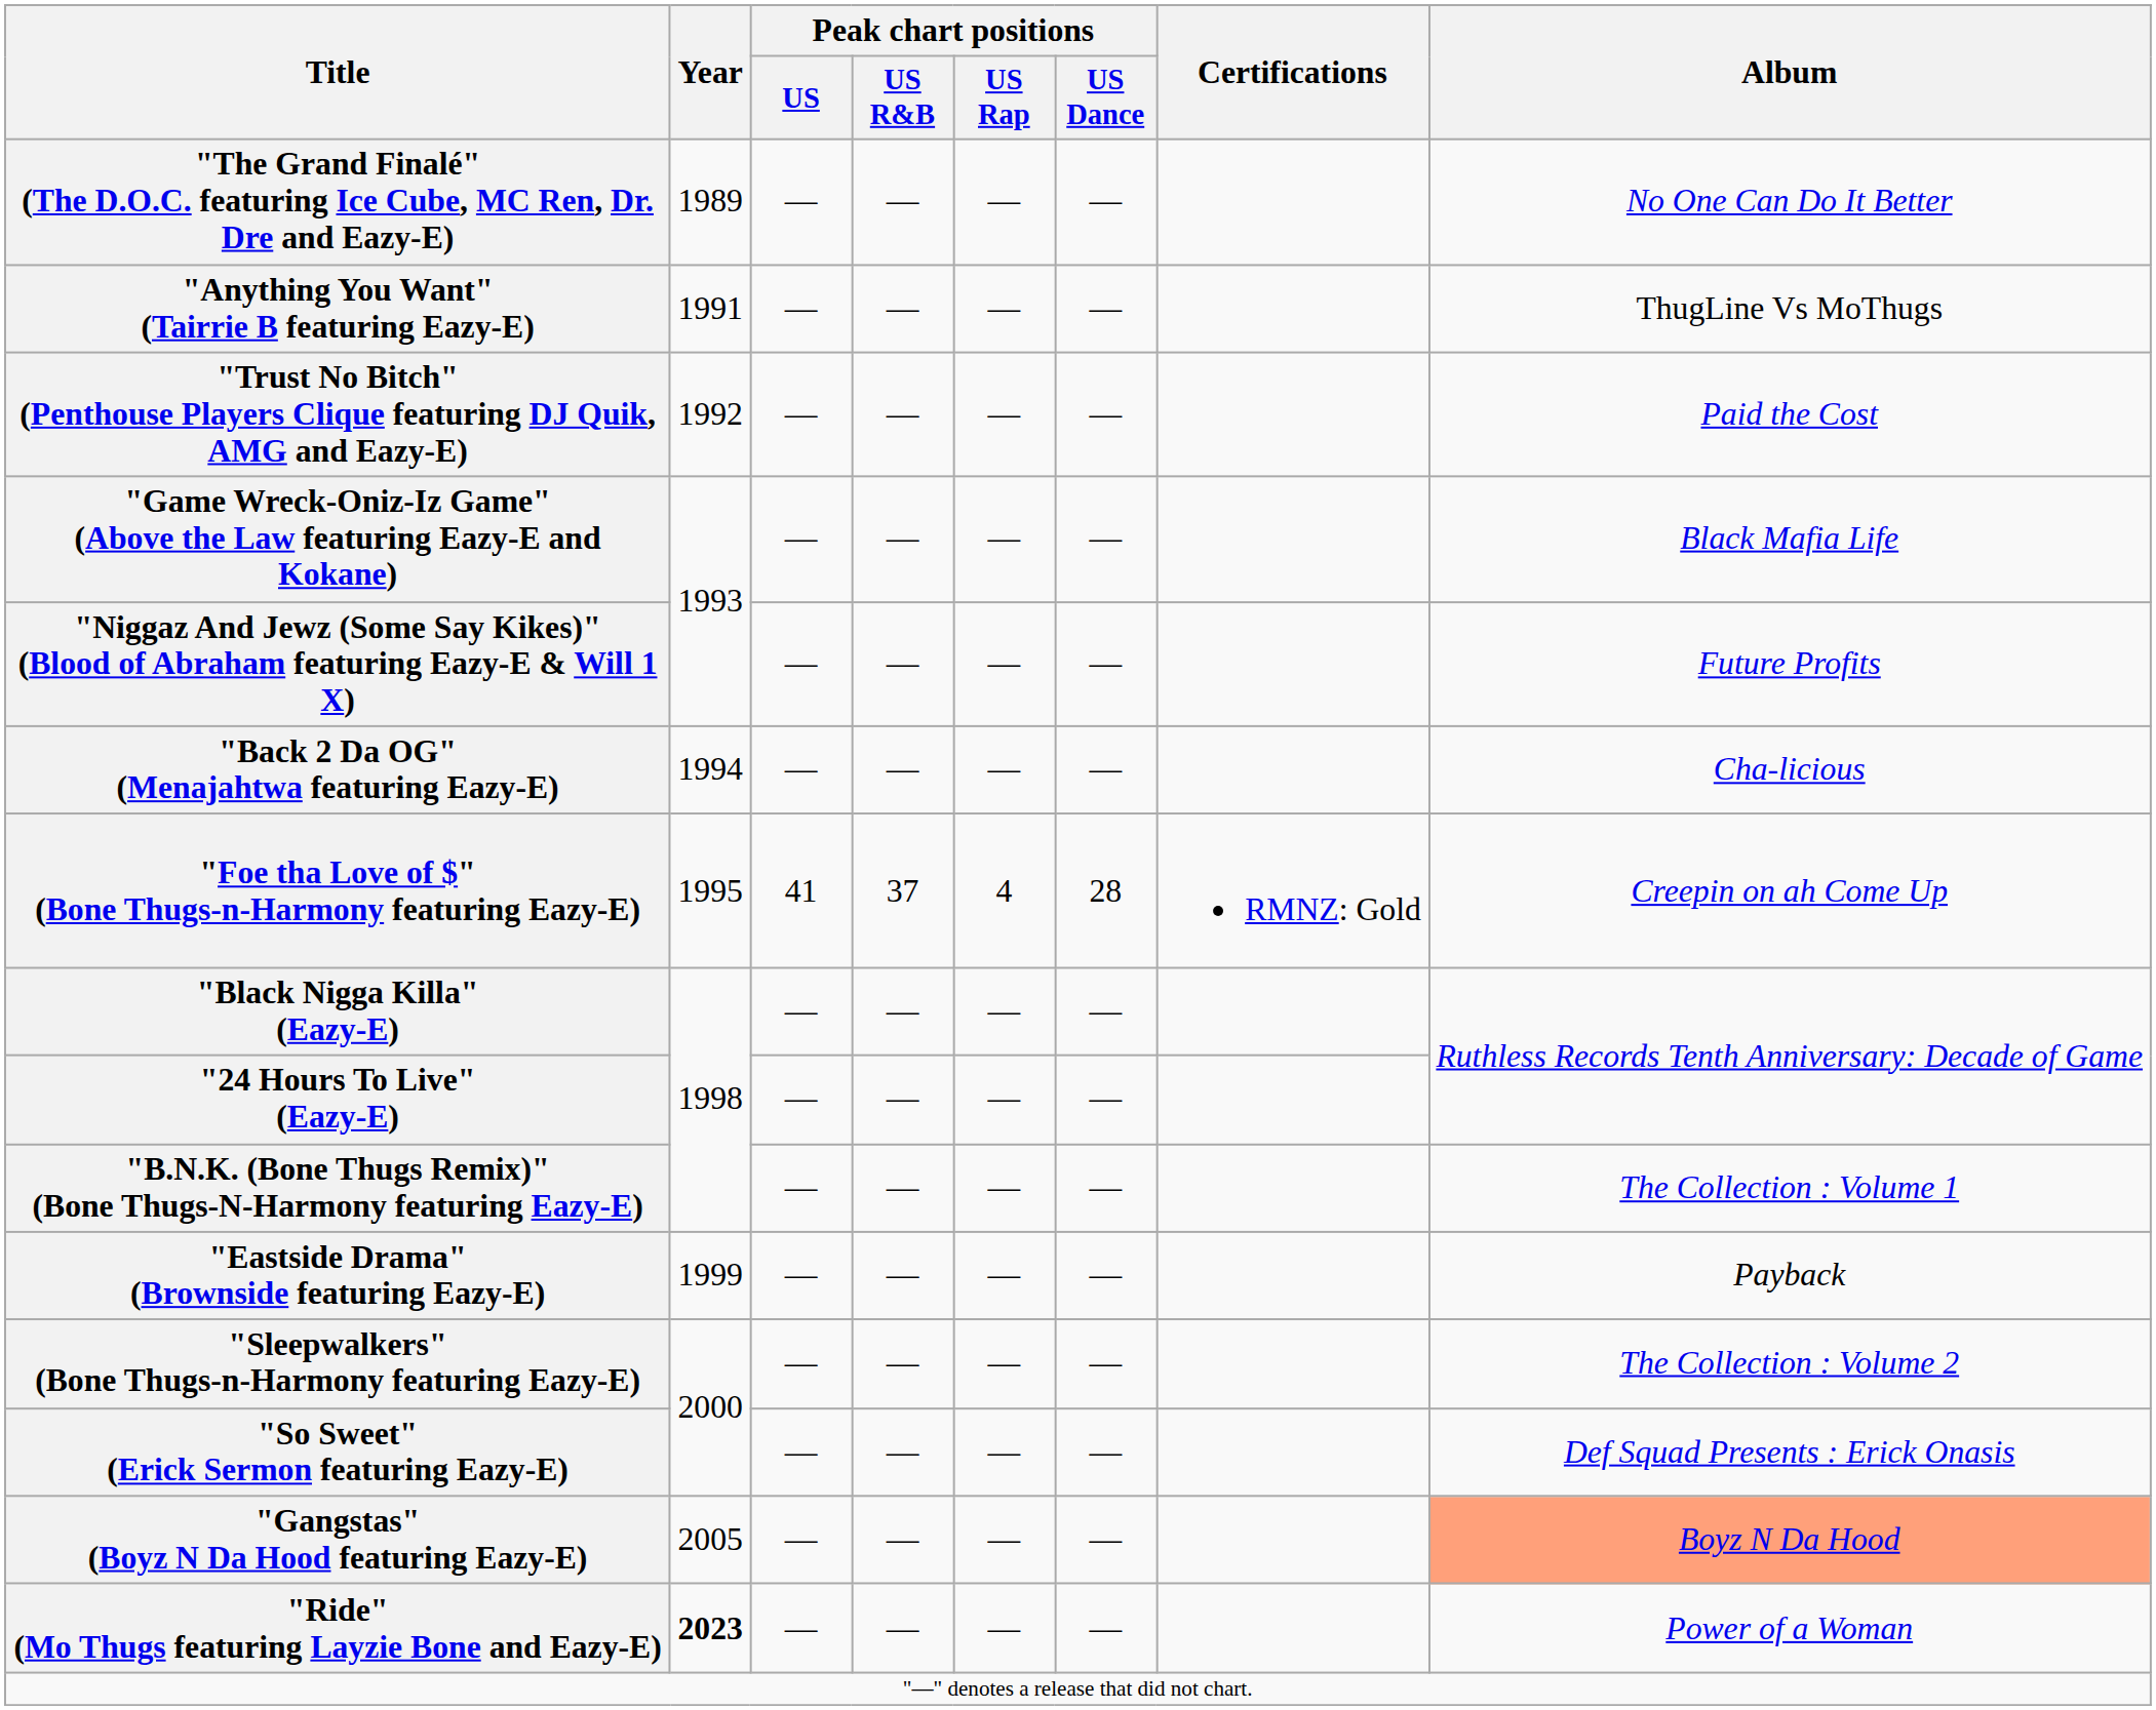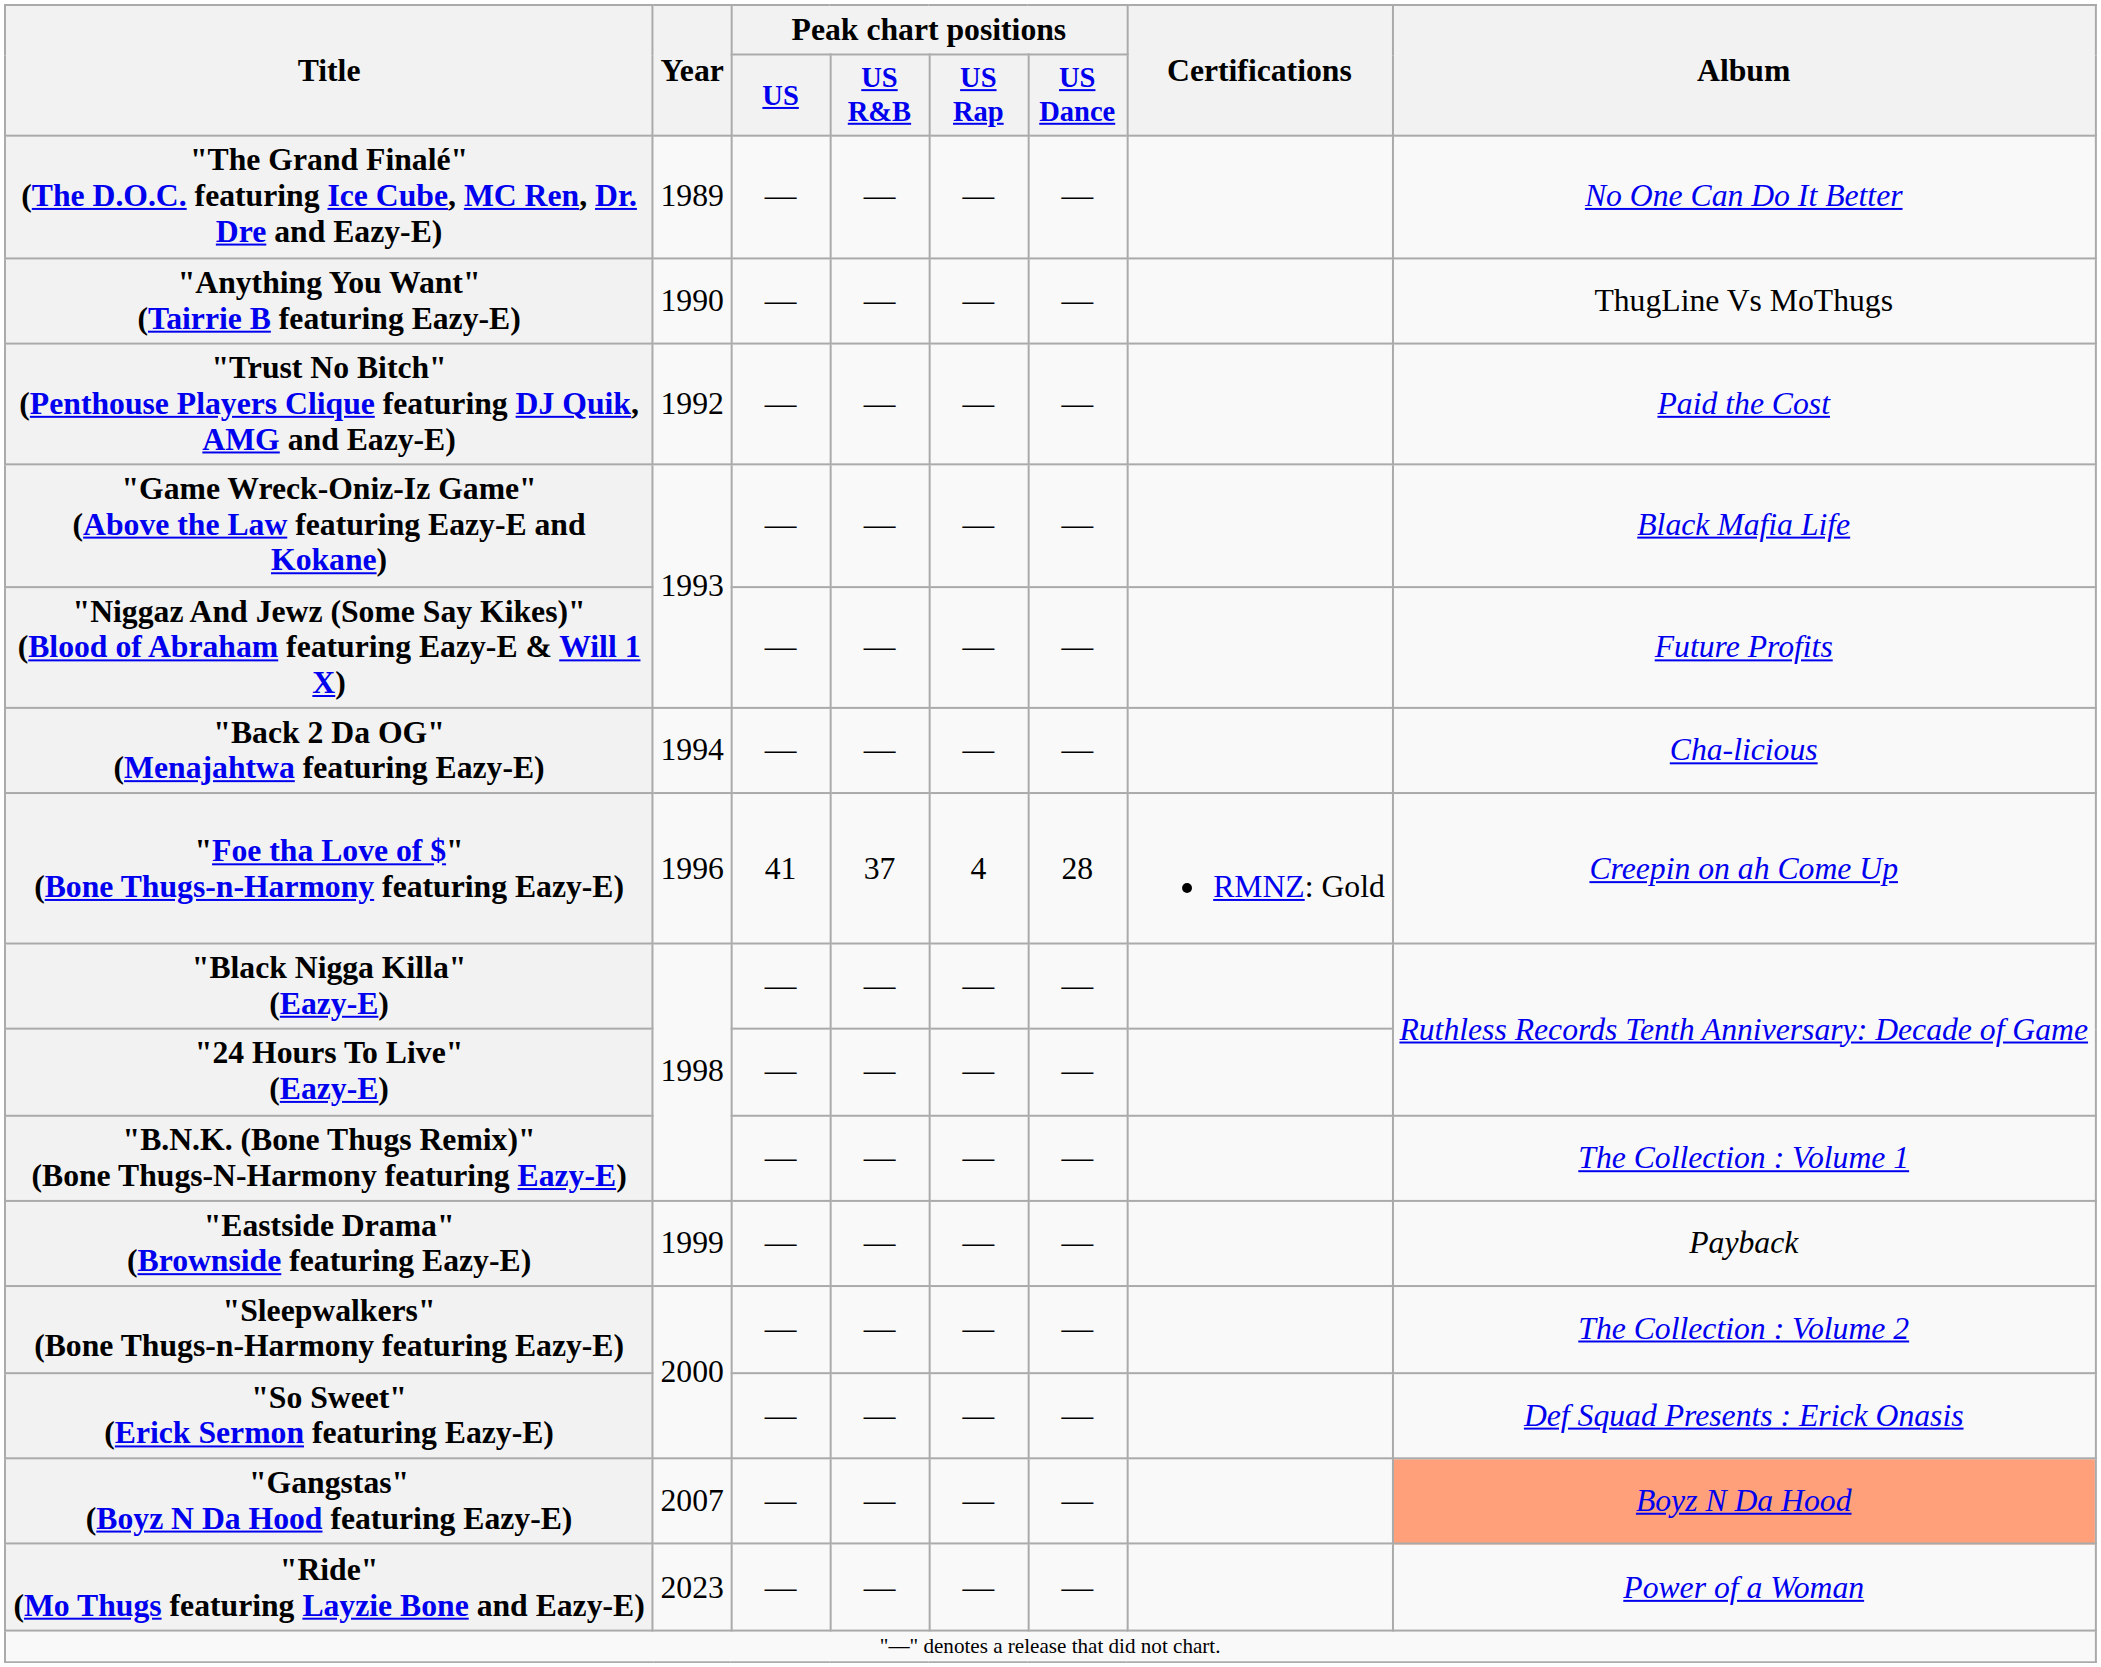 <table class="wikitable plainrowheaders" style="text-align:center;">
 <tr>
 <th scope="col" rowspan="2" style="width:20em;">Title</th>
 <th scope="col" rowspan="2">Year</th>
 <th scope="col" colspan="4">Peak chart positions</th>
 <th rowspan="2">Certifications</th>
 <th rowspan="2" scope="col">Album</th>
 </tr>
 <tr>
 <th style="width:3em;font-size:90%;"><a href='#'>US</a><br></th>
 <th style="width:3em;font-size:90%;"><a href='#'>US R&B</a><br></th>
 <th style="width:3em;font-size:90%;"><a href='#'>US<br>Rap</a><br></th>
 <th style="width:3em;font-size:90%"><a href='#'>US Dance</a><br></th>
 </tr>
 <tr>
 <th scope="row">"The Grand Finalé"<br><span>(<a href='#'>The D.O.C.</a> featuring <a href='#'>Ice Cube</a>, <a href='#'>MC Ren</a>, <a href='#'>Dr. Dre</a> and Eazy-E)</span></th>
 <td>1989</td>
 <td>—</td>
 <td>—</td>
 <td>—</td>
 <td>—</td>
 <td></td>
 <td><em><a href='#'>No One Can Do It Better</a></em></td>
 </tr>
 <tr>
 <th scope="row">"Anything You Want"<br><span>(<a href='#'>Tairrie B</a> featuring Eazy-E)</span></th>
-<td>1991</td>
+<td>1990</td>
 <td>—</td>
 <td>—</td>
 <td>—</td>
 <td>—</td>
 <td></td>
 <td>ThugLine Vs MoThugs</td>
 </tr>
 <tr>
 <th scope="row">"Trust No Bitch"<br><span>(<a href='#'>Penthouse Players Clique</a> featuring <a href='#'>DJ Quik</a>, <a href='#'>AMG</a> and Eazy-E)</span></th>
 <td>1992</td>
 <td>—</td>
 <td>—</td>
 <td>—</td>
 <td>—</td>
 <td></td>
 <td><em><a href='#'>Paid the Cost</a></em></td>
 </tr>
 <tr>
 <th scope="row">"Game Wreck-Oniz-Iz Game"<br><span>(<a href='#'>Above the Law</a> featuring Eazy-E and <a href='#'>Kokane</a>)</span></th>
 <td rowspan="2">1993</td>
 <td>—</td>
 <td>—</td>
 <td>—</td>
 <td>—</td>
 <td></td>
 <td><em><a href='#'>Black Mafia Life</a></em></td>
 </tr>
 <tr>
 <th scope="row">"Niggaz And Jewz (Some Say Kikes)"<br><span>(<a href='#'>Blood of Abraham</a> featuring Eazy-E & <a href='#'>Will 1 X</a>)</span></th>
 <td>—</td>
 <td>—</td>
 <td>—</td>
 <td>—</td>
 <td></td>
 <td><em><a href='#'>Future Profits</a></em></td>
 </tr>
 <tr>
 <th scope="row">"Back 2 Da OG"<br><span>(<a href='#'>Menajahtwa</a> featuring Eazy-E)</span></th>
 <td>1994</td>
 <td>—</td>
 <td>—</td>
 <td>—</td>
 <td>—</td>
 <td></td>
 <td><em><a href='#'>Cha-licious</a></em></td>
 </tr>
 <tr>
 <th scope="row">"<a href='#'>Foe tha Love of $</a>"<br><span>(<a href='#'>Bone Thugs-n-Harmony</a> featuring Eazy-E)</span></th>
-<td>1995</td>
+<td>1996</td>
 <td>41</td>
 <td>37</td>
 <td>4</td>
 <td>28</td>
 <td><br><ul><li><a href='#'>RMNZ</a>: Gold</li></ul></td>
 <td><em><a href='#'>Creepin on ah Come Up</a></em></td>
 </tr>
 <tr>
 <th scope="row">"Black Nigga Killa"<br><span>(<a href='#'>Eazy-E</a>)</span></th>
 <td rowspan="3">1998</td>
 <td>—</td>
 <td>—</td>
 <td>—</td>
 <td>—</td>
 <td></td>
 <td rowspan="2"><em><a href='#'>Ruthless Records Tenth Anniversary: Decade of Game</a></em></td>
 </tr>
 <tr>
 <th scope="row">"24 Hours To Live"<br><span>(<a href='#'>Eazy-E</a>)</span></th>
 <td>—</td>
 <td>—</td>
 <td>—</td>
 <td>—</td>
 <td></td>
 </tr>
 <tr>
 <th scope="row">"B.N.K. (Bone Thugs Remix)"<br><span>(Bone Thugs-N-Harmony featuring <a href='#'>Eazy-E</a>)</span></th>
 <td>—</td>
 <td>—</td>
 <td>—</td>
 <td>—</td>
 <td></td>
 <td><a href='#'><em>The Collection : Volume 1</em></a></td>
 </tr>
 <tr>
 <th scope="row">"Eastside Drama"<br><span>(<a href='#'>Brownside</a> featuring Eazy-E)</span></th>
 <td>1999</td>
 <td>—</td>
 <td>—</td>
 <td>—</td>
 <td>—</td>
 <td></td>
 <td><em>Payback</em></td>
 </tr>
 <tr>
 <th scope="row">"Sleepwalkers"<br><span>(Bone Thugs-n-Harmony featuring Eazy-E)</span></th>
 <td rowspan="2">2000</td>
 <td>—</td>
 <td>—</td>
 <td>—</td>
 <td>—</td>
 <td></td>
 <td><a href='#'><em>The Collection : Volume 2</em></a></td>
 </tr>
 <tr>
 <th scope="row">"So Sweet"<br><span>(<a href='#'>Erick Sermon</a> featuring Eazy-E)</span></th>
 <td>—</td>
 <td>—</td>
 <td>—</td>
 <td>—</td>
 <td></td>
 <td><a href='#'><em>Def Squad Presents : Erick Onasis</em></a></td>
 </tr>
 <tr>
 <th scope="row">"Gangstas"<br><span>(<a href='#'>Boyz N Da Hood</a> featuring Eazy-E)</span></th>
-<td>2005</td>
+<td>2007</td>
 <td>—</td>
 <td>—</td>
 <td>—</td>
 <td>—</td>
 <td></td>
 <td style="background: lightsalmon;"><a href='#'><em>Boyz N Da Hood</em></a></td>
 </tr>
 <tr>
 <th scope="row">"Ride"<br><span>(<a href='#'>Mo Thugs</a> featuring <a href='#'>Layzie Bone</a> and Eazy-E)</span></th>
-<td><strong>2023</strong></td>
+<td>2023</td>
 <td>—</td>
 <td>—</td>
 <td>—</td>
 <td>—</td>
 <td></td>
 <td><em><a href='#'>Power of a Woman</a></em></td>
 </tr>
 <tr>
 <td colspan="10" style="text-align:center; font-size:8pt;">"—" denotes a release that did not chart.</td>
 </tr>
 </table>
